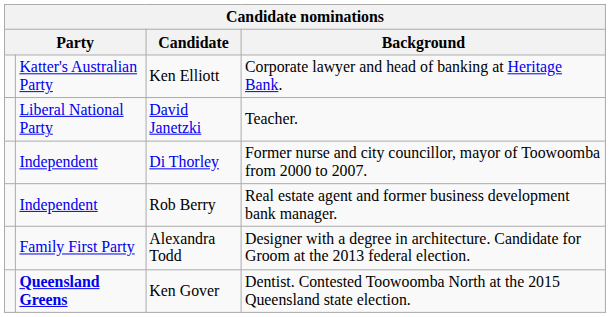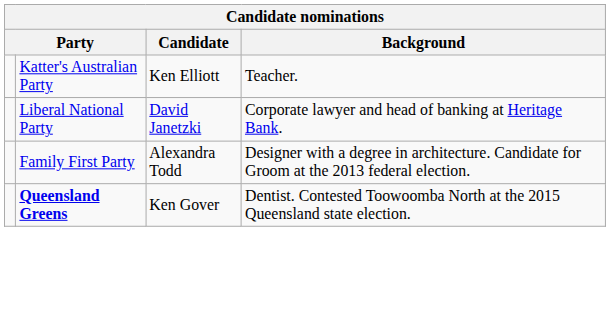 <table class="wikitable">
 <tr>
 <th colspan=4>Candidate nominations</th>
 </tr>
 <tr>
 <th colspan=2>Party</th>
 <th>Candidate</th>
 <th>Background</th>
 </tr>
 <tr>
 <td> </td>
 <td><a href='#'>Katter's Australian Party</a></td>
 <td>Ken Elliott</td>
-<td>Corporate lawyer and head of banking at <a href='#'>Heritage Bank</a>.</td>
+<td>Teacher.</td>
 </tr>
 <tr>
 <td> </td>
 <td><a href='#'>Liberal National Party</a></td>
 <td><a href='#'>David Janetzki</a></td>
-<td>Teacher.</td>
-</tr>
-<tr>
-<td> </td>
-<td><a href='#'>Independent</a></td>
-<td><a href='#'>Di Thorley</a></td>
-<td>Former nurse and city councillor, mayor of Toowoomba from 2000 to 2007.</td>
-</tr>
-<tr>
-<td> </td>
-<td><a href='#'>Independent</a></td>
-<td>Rob Berry</td>
-<td>Real estate agent and former business development bank manager.</td>
+<td>Corporate lawyer and head of banking at <a href='#'>Heritage Bank</a>.</td>
 </tr>
 <tr>
 <td> </td>
 <td><a href='#'>Family First Party</a></td>
 <td>Alexandra Todd</td>
 <td>Designer with a degree in architecture. Candidate for Groom at the 2013 federal election.</td>
 </tr>
 <tr>
 <td> </td>
 <td><strong><a href='#'>Queensland Greens</a></strong></td>
 <td>Ken Gover</td>
 <td>Dentist. Contested Toowoomba North at the 2015 Queensland state election.</td>
 </tr>
 </table>
